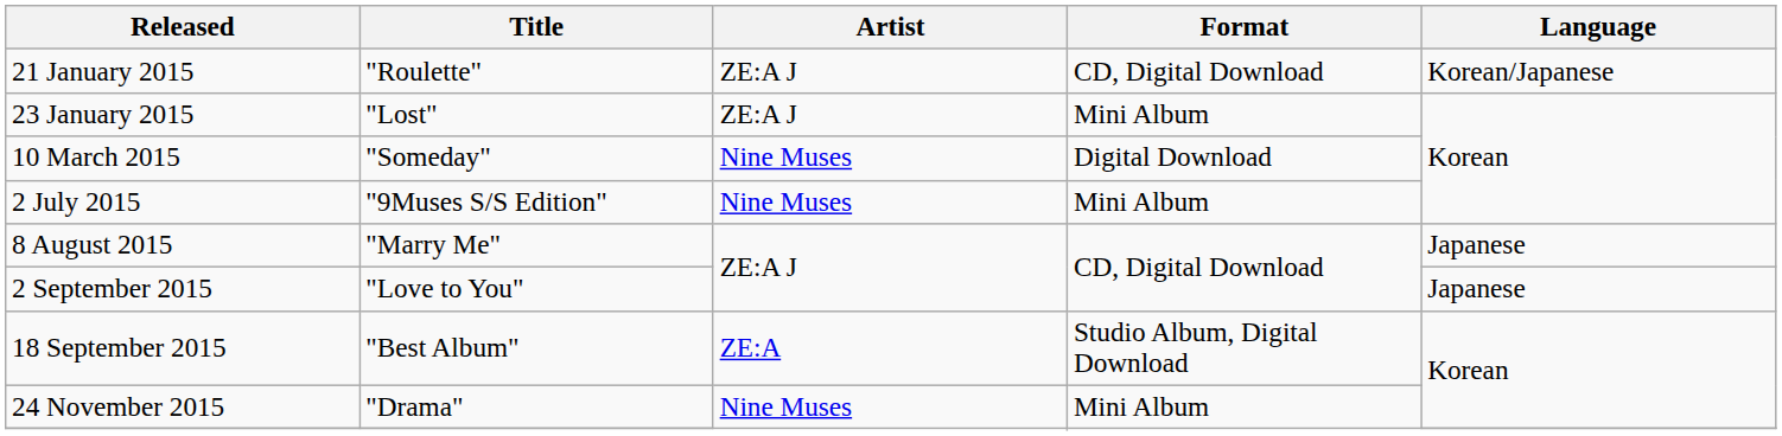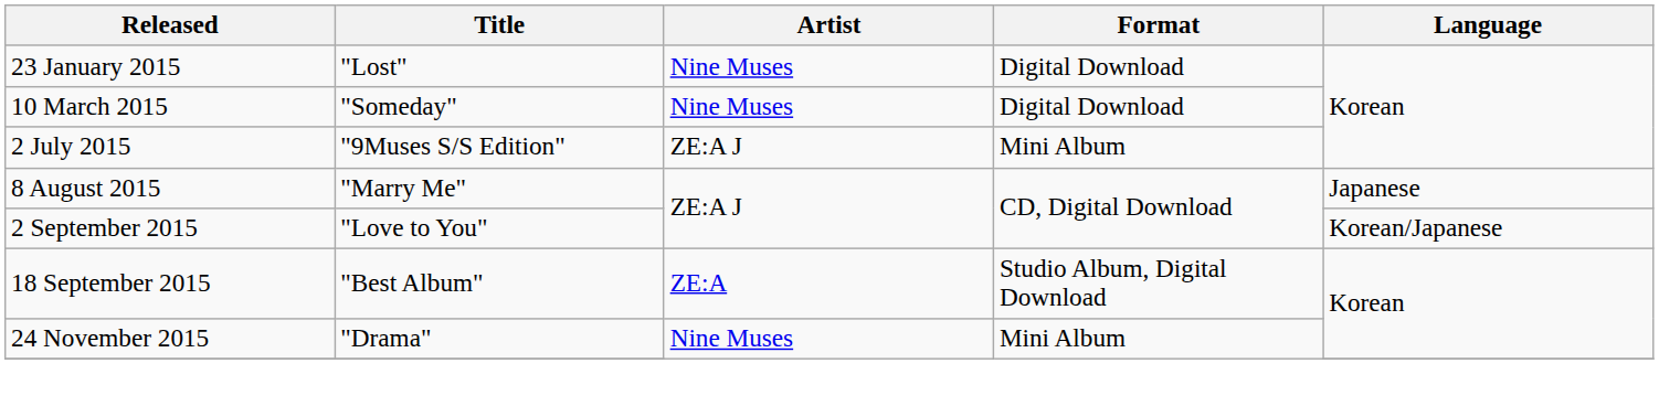 <table class="wikitable sortable" align="left center" style="width:65%;">
 <tr>
 <th style="width:20%;">Released</th>
 <th style="width:20%;">Title</th>
 <th style="width:20%;">Artist</th>
 <th style="width:20%;">Format</th>
 <th style="width:20%;">Language</th>
 </tr>
 <tr>
-<td>21 January 2015</td>
-<td>"Roulette"</td>
-<td>ZE:A J</td>
-<td>CD, Digital Download</td>
-<td>Korean/Japanese</td>
-</tr>
-<tr>
 <td>23 January 2015</td>
 <td>"Lost"</td>
-<td>ZE:A J</td>
-<td>Mini Album</td>
+<td><a href='#'>Nine Muses</a></td>
+<td>Digital Download</td>
 <td rowspan="3">Korean</td>
 </tr>
 <tr>
 <td>10 March 2015</td>
 <td>"Someday"</td>
 <td><a href='#'>Nine Muses</a></td>
 <td>Digital Download</td>
 </tr>
 <tr>
 <td>2 July 2015</td>
 <td>"9Muses S/S Edition"</td>
-<td><a href='#'>Nine Muses</a></td>
+<td>ZE:A J</td>
 <td>Mini Album</td>
 </tr>
 <tr>
 <td>8 August 2015</td>
 <td>"Marry Me"</td>
 <td rowspan="2">ZE:A J</td>
 <td rowspan="2">CD, Digital Download</td>
 <td>Japanese</td>
 </tr>
 <tr>
 <td>2 September 2015</td>
 <td>"Love to You"</td>
-<td>Japanese</td>
+<td>Korean/Japanese</td>
 </tr>
 <tr>
 <td>18 September 2015</td>
 <td>"Best Album"</td>
 <td><a href='#'>ZE:A</a></td>
 <td>Studio Album, Digital Download</td>
 <td rowspan="2">Korean</td>
 </tr>
 <tr>
 <td>24 November 2015</td>
 <td>"Drama"</td>
 <td rowspan="2"><a href='#'>Nine Muses</a></td>
 <td rowspan="2">Mini Album</td>
 </tr>
 <tr>
 </tr>
 </table>
